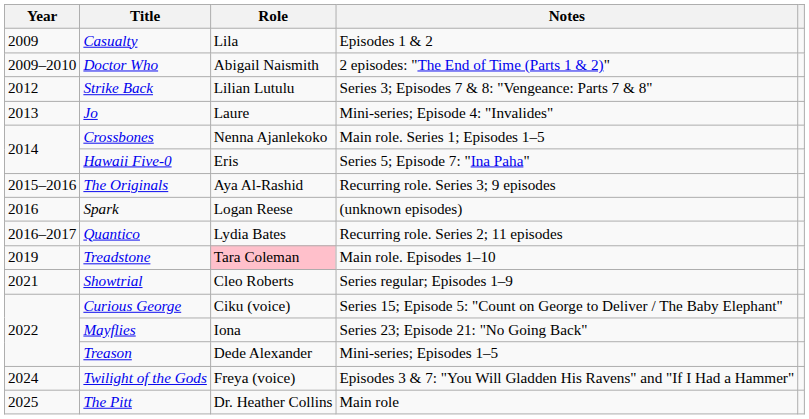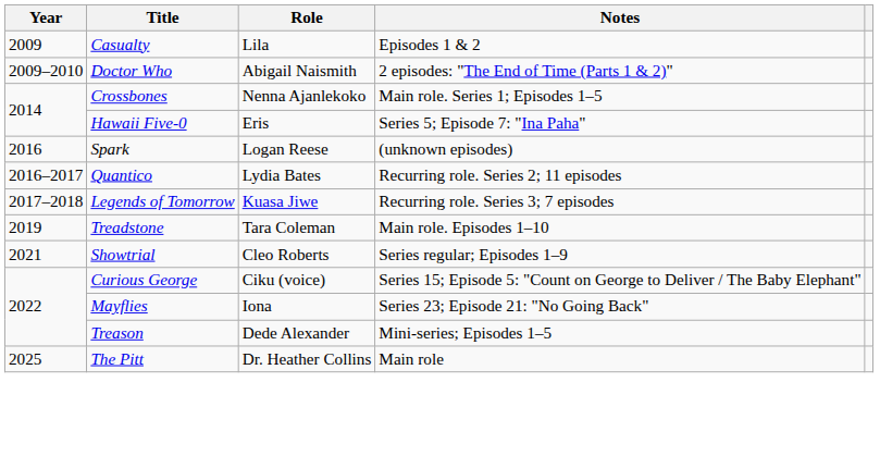 <table class="wikitable sortable">
 <tr>
 <th>Year</th>
 <th>Title</th>
 <th>Role</th>
 <th class="unsortable">Notes</th>
 <th class="unsortable"></th>
 </tr>
 <tr>
 <td>2009</td>
 <td><em><a href='#'>Casualty</a></em></td>
 <td>Lila</td>
 <td>Episodes 1 & 2</td>
 <td></td>
 </tr>
 <tr>
 <td>2009–2010</td>
 <td><em><a href='#'>Doctor Who</a></em></td>
 <td>Abigail Naismith</td>
 <td>2 episodes: "<a href='#'>The End of Time (Parts 1 & 2)</a>"</td>
 <td></td>
 </tr>
 <tr>
-<td>2012</td>
-<td><em><a href='#'>Strike Back</a></em></td>
-<td>Lilian Lutulu</td>
-<td>Series 3; Episodes 7 & 8: "Vengeance: Parts 7 & 8"</td>
-<td></td>
-</tr>
-<tr>
-<td>2013</td>
-<td><em><a href='#'>Jo</a></em></td>
-<td>Laure</td>
-<td>Mini-series; Episode 4: "Invalides"</td>
-<td></td>
-</tr>
-<tr>
 <td rowspan="2">2014</td>
 <td><em><a href='#'>Crossbones</a></em></td>
 <td>Nenna Ajanlekoko</td>
 <td>Main role. Series 1; Episodes 1–5</td>
 <td></td>
 </tr>
 <tr>
 <td><em><a href='#'>Hawaii Five-0</a></em></td>
 <td>Eris</td>
 <td>Series 5; Episode 7: "<a href='#'>Ina Paha</a>"</td>
-<td></td>
-</tr>
-<tr>
-<td>2015–2016</td>
-<td><em><a href='#'>The Originals</a></em></td>
-<td>Aya Al-Rashid</td>
-<td>Recurring role. Series 3; 9 episodes</td>
 <td></td>
 </tr>
 <tr>
 <td>2016</td>
 <td><em>Spark</em></td>
 <td>Logan Reese</td>
 <td>(unknown episodes)</td>
 <td></td>
 </tr>
 <tr>
 <td>2016–2017</td>
 <td><em><a href='#'>Quantico</a></em></td>
 <td>Lydia Bates</td>
 <td>Recurring role. Series 2; 11 episodes</td>
 <td></td>
 </tr>
 <tr>
+<td>2017–2018</td>
+<td><em><a href='#'>Legends of Tomorrow</a></em></td>
+<td><a href='#'>Kuasa Jiwe</a></td>
+<td>Recurring role. Series 3; 7 episodes</td>
+<td></td>
+</tr>
+<tr>
 <td>2019</td>
 <td><em><a href='#'>Treadstone</a></em></td>
-<td style="background: pink;">Tara Coleman</td>
+<td>Tara Coleman</td>
 <td>Main role. Episodes 1–10</td>
 <td></td>
 </tr>
 <tr>
 <td>2021</td>
 <td><em><a href='#'>Showtrial</a></em></td>
 <td>Cleo Roberts</td>
 <td>Series regular; Episodes 1–9</td>
 <td></td>
 </tr>
 <tr>
 <td rowspan="3">2022</td>
 <td><em><a href='#'>Curious George</a></em></td>
 <td>Ciku (voice)</td>
 <td>Series 15; Episode 5: "Count on George to Deliver / The Baby Elephant"</td>
 <td></td>
 </tr>
 <tr>
 <td><em><a href='#'>Mayflies</a></em></td>
 <td>Iona</td>
 <td>Series 23; Episode 21: "No Going Back"</td>
 <td></td>
 </tr>
 <tr>
 <td><em><a href='#'>Treason</a></em></td>
 <td>Dede Alexander</td>
 <td>Mini-series; Episodes 1–5</td>
 <td></td>
 </tr>
 <tr>
-<td>2024</td>
-<td><em><a href='#'>Twilight of the Gods</a></em></td>
-<td>Freya (voice)</td>
-<td>Episodes 3 & 7: "You Will Gladden His Ravens" and "If I Had a Hammer"</td>
-<td></td>
-</tr>
-<tr>
 <td>2025</td>
 <td><em><a href='#'>The Pitt</a></em></td>
 <td>Dr. Heather Collins</td>
 <td>Main role</td>
 <td></td>
 </tr>
 </table>
